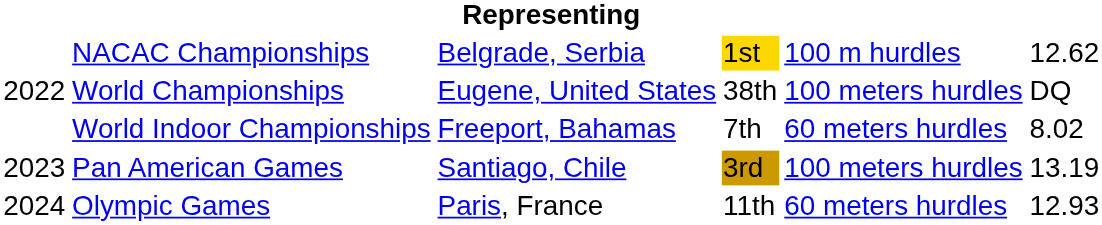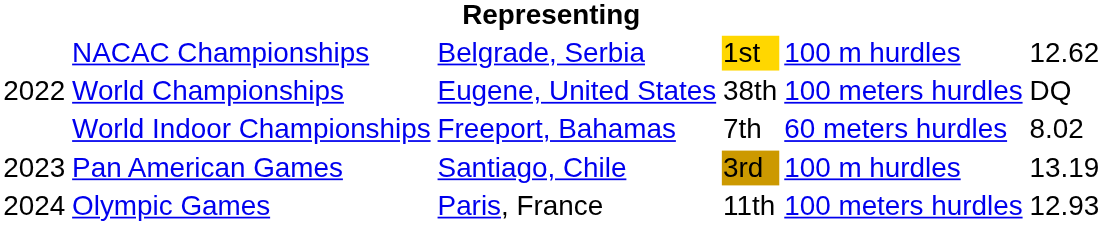 <table>
 <tr>
 <th colspan=6>Representing </th>
 </tr>
 <tr>
 <td rowspan=3>2022</td>
 <td><a href='#'>NACAC Championships</a></td>
 <td><a href='#'>Belgrade, Serbia</a></td>
 <td bgcolor=gold>1st</td>
 <td><a href='#'>100 m hurdles</a></td>
 <td>12.62</td>
 </tr>
 <tr>
 <td><a href='#'>World Championships</a></td>
 <td><a href='#'>Eugene, United States</a></td>
 <td>38th</td>
 <td><a href='#'>100 meters hurdles</a></td>
 <td>DQ</td>
 </tr>
 <tr>
 <td><a href='#'>World Indoor Championships</a></td>
 <td><a href='#'>Freeport, Bahamas</a></td>
 <td>7th</td>
 <td><a href='#'>60 meters hurdles</a></td>
 <td>8.02</td>
 </tr>
 <tr>
 <td>2023</td>
 <td><a href='#'>Pan American Games</a></td>
 <td><a href='#'>Santiago, Chile</a></td>
 <td bgcolor=cc9900>3rd</td>
-<td><a href='#'>100 meters hurdles</a></td>
+<td><a href='#'>100 m hurdles</a></td>
 <td>13.19</td>
 </tr>
 <tr>
 <td>2024</td>
 <td><a href='#'>Olympic Games</a></td>
 <td><a href='#'>Paris</a>, France</td>
 <td>11th</td>
-<td><a href='#'>60 meters hurdles</a></td>
+<td><a href='#'>100 meters hurdles</a></td>
 <td>12.93</td>
 </tr>
 </table>
